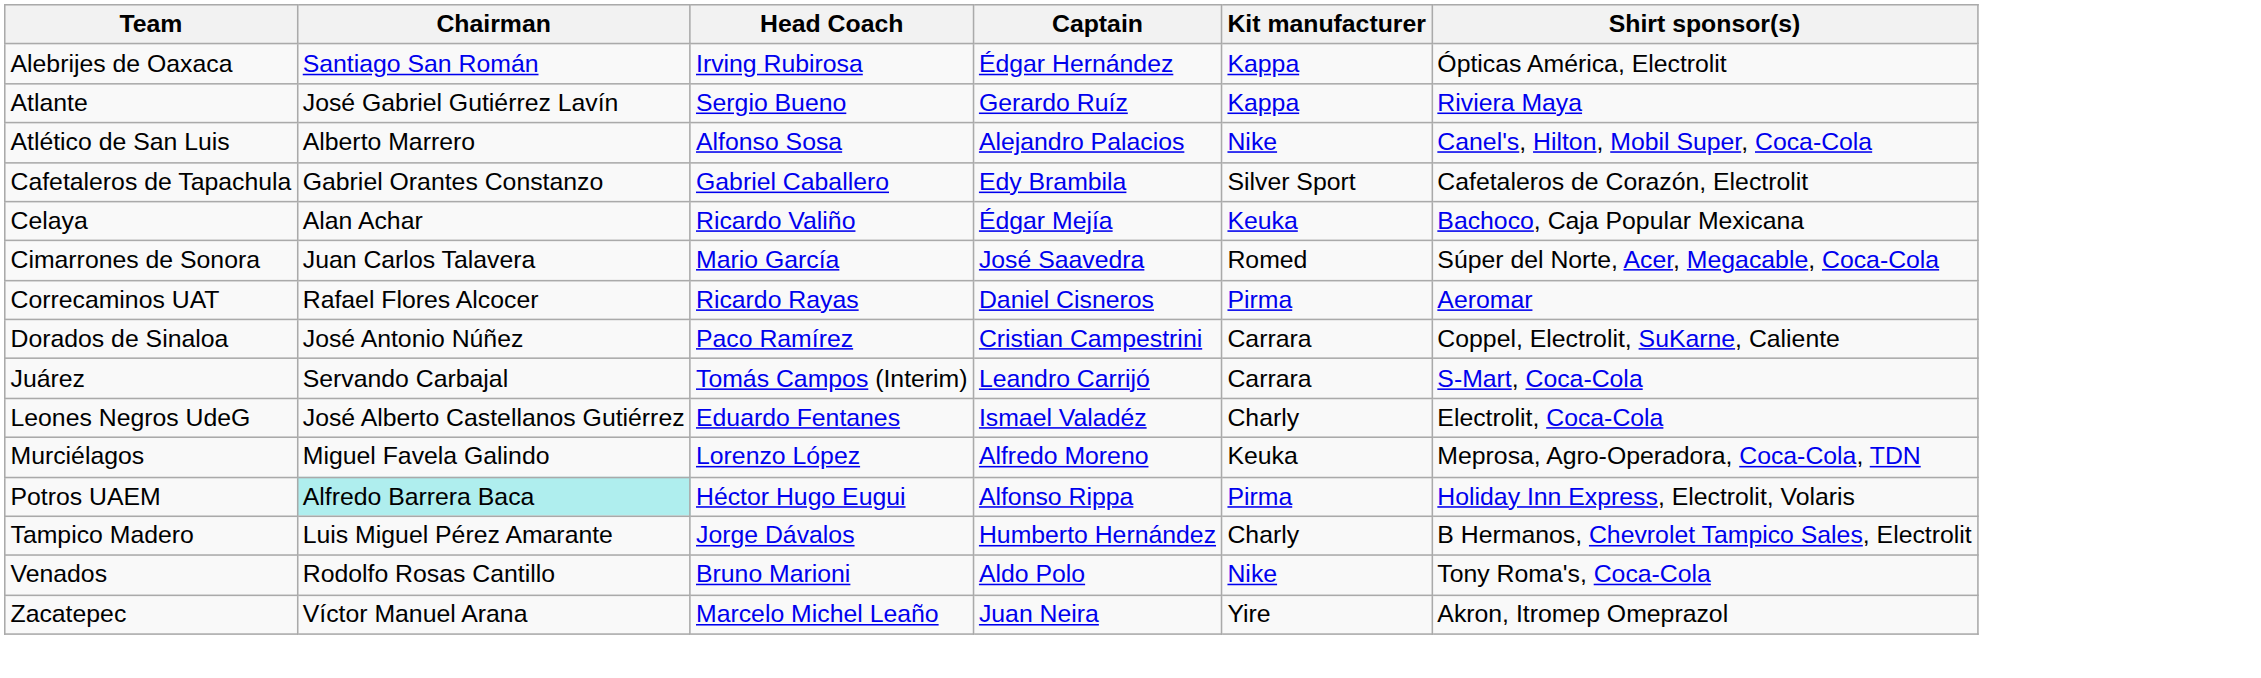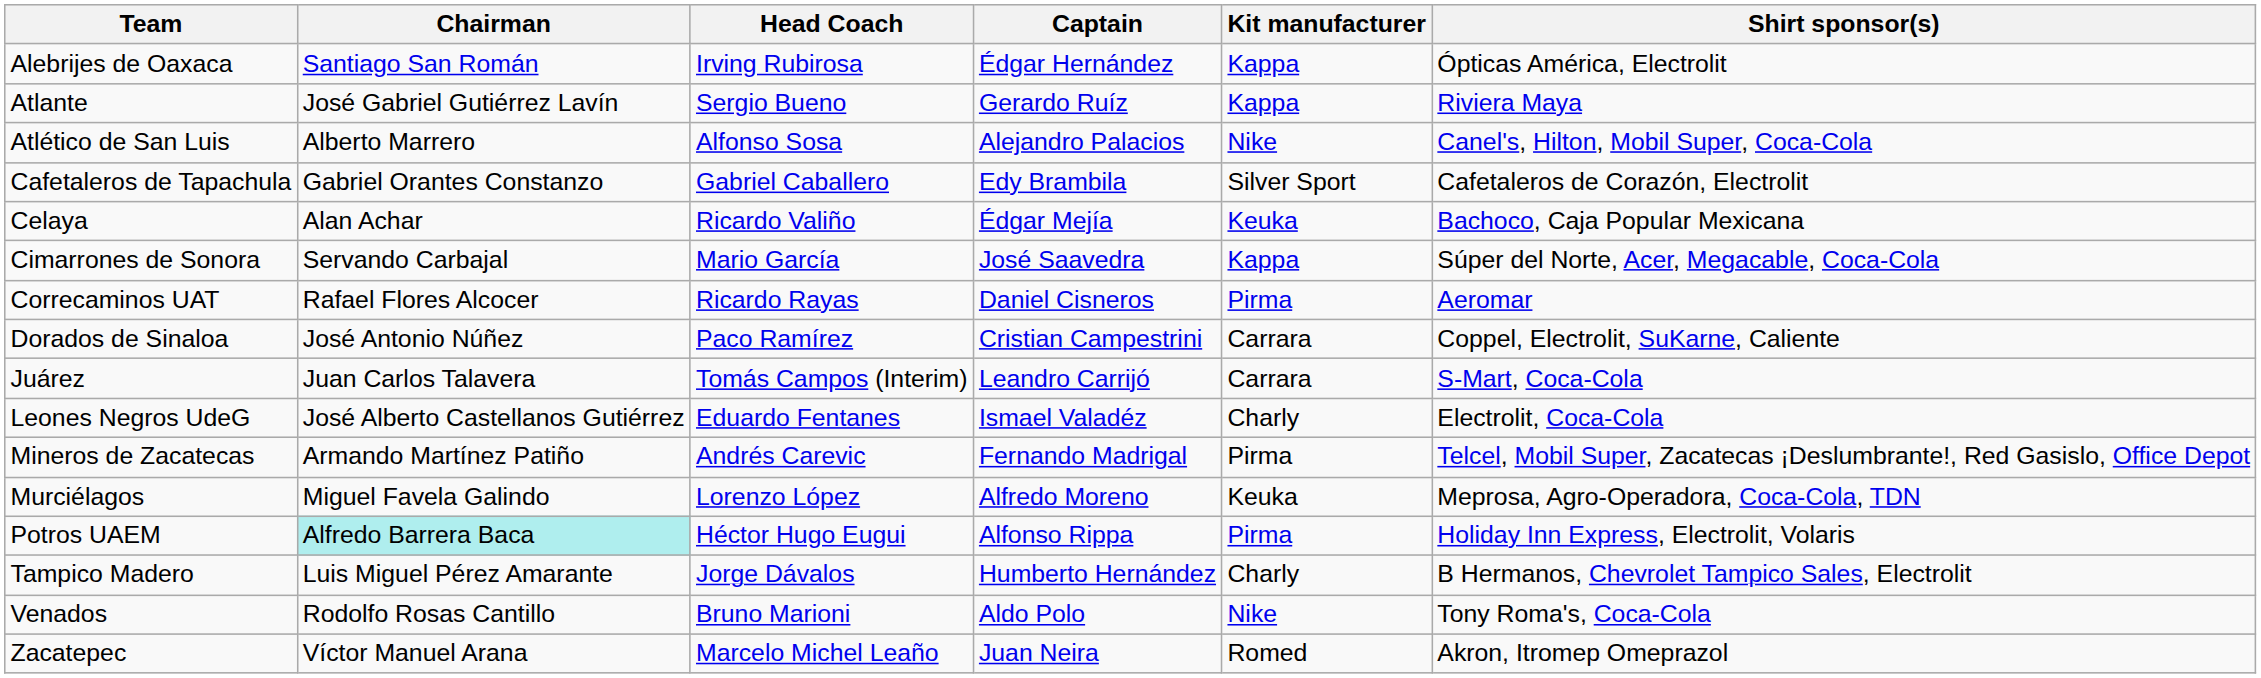 <table class="wikitable sortable" style="text-align: left;">
 <tr>
 <th>Team</th>
 <th>Chairman</th>
 <th>Head Coach</th>
 <th>Captain</th>
 <th>Kit manufacturer</th>
 <th>Shirt sponsor(s)</th>
 </tr>
 <tr>
 <td>Alebrijes de Oaxaca</td>
 <td><a href='#'>Santiago San Román</a></td>
 <td> <a href='#'>Irving Rubirosa</a></td>
 <td> <a href='#'>Édgar Hernández</a></td>
 <td><a href='#'>Kappa</a></td>
 <td>Ópticas América, Electrolit</td>
 </tr>
 <tr>
 <td>Atlante</td>
 <td>José Gabriel Gutiérrez Lavín</td>
 <td> <a href='#'>Sergio Bueno</a></td>
 <td> <a href='#'>Gerardo Ruíz</a></td>
 <td><a href='#'>Kappa</a></td>
 <td><a href='#'>Riviera Maya</a></td>
 </tr>
 <tr>
 <td>Atlético de San Luis</td>
 <td>Alberto Marrero</td>
 <td> <a href='#'>Alfonso Sosa</a></td>
 <td> <a href='#'>Alejandro Palacios</a></td>
 <td><a href='#'>Nike</a></td>
 <td><a href='#'>Canel's</a>, <a href='#'>Hilton</a>, <a href='#'>Mobil Super</a>, <a href='#'>Coca-Cola</a></td>
 </tr>
 <tr>
 <td>Cafetaleros de Tapachula</td>
 <td>Gabriel Orantes Constanzo</td>
 <td> <a href='#'>Gabriel Caballero</a></td>
 <td> <a href='#'>Edy Brambila</a></td>
 <td>Silver Sport</td>
 <td>Cafetaleros de Corazón, Electrolit</td>
 </tr>
 <tr>
 <td>Celaya</td>
 <td>Alan Achar</td>
 <td> <a href='#'>Ricardo Valiño</a></td>
 <td> <a href='#'>Édgar Mejía</a></td>
 <td><a href='#'>Keuka</a></td>
 <td><a href='#'>Bachoco</a>, Caja Popular Mexicana</td>
 </tr>
 <tr>
 <td>Cimarrones de Sonora</td>
-<td>Juan Carlos Talavera</td>
+<td>Servando Carbajal</td>
 <td> <a href='#'>Mario García</a></td>
 <td> <a href='#'>José Saavedra</a></td>
-<td>Romed</td>
+<td><a href='#'>Kappa</a></td>
 <td>Súper del Norte, <a href='#'>Acer</a>, <a href='#'>Megacable</a>, <a href='#'>Coca-Cola</a></td>
 </tr>
 <tr>
 <td>Correcaminos UAT</td>
 <td>Rafael Flores Alcocer</td>
 <td> <a href='#'>Ricardo Rayas</a></td>
 <td> <a href='#'>Daniel Cisneros</a></td>
 <td><a href='#'>Pirma</a></td>
 <td><a href='#'>Aeromar</a></td>
 </tr>
 <tr>
 <td>Dorados de Sinaloa</td>
 <td>José Antonio Núñez</td>
 <td> <a href='#'>Paco Ramírez</a></td>
 <td> <a href='#'>Cristian Campestrini</a></td>
 <td>Carrara</td>
 <td>Coppel, Electrolit, <a href='#'>SuKarne</a>, Caliente</td>
 </tr>
 <tr>
 <td>Juárez</td>
-<td>Servando Carbajal</td>
+<td>Juan Carlos Talavera</td>
 <td> <a href='#'>Tomás Campos</a> (Interim)</td>
 <td> <a href='#'>Leandro Carrijó</a></td>
 <td>Carrara</td>
 <td><a href='#'>S-Mart</a>, <a href='#'>Coca-Cola</a></td>
 </tr>
 <tr>
 <td>Leones Negros UdeG</td>
 <td>José Alberto Castellanos Gutiérrez</td>
 <td> <a href='#'>Eduardo Fentanes</a></td>
 <td> <a href='#'>Ismael Valadéz</a></td>
 <td>Charly</td>
 <td>Electrolit, <a href='#'>Coca-Cola</a></td>
+</tr>
+<tr>
+<td>Mineros de Zacatecas</td>
+<td>Armando Martínez Patiño</td>
+<td> <a href='#'>Andrés Carevic</a></td>
+<td> <a href='#'>Fernando Madrigal</a></td>
+<td>Pirma</td>
+<td><a href='#'>Telcel</a>, <a href='#'>Mobil Super</a>, Zacatecas ¡Deslumbrante!, Red Gasislo, <a href='#'>Office Depot</a></td>
 </tr>
 <tr>
 <td>Murciélagos</td>
 <td>Miguel Favela Galindo</td>
 <td> <a href='#'>Lorenzo López</a></td>
 <td> <a href='#'>Alfredo Moreno</a></td>
 <td>Keuka</td>
 <td>Meprosa, Agro-Operadora, <a href='#'>Coca-Cola</a>, <a href='#'>TDN</a></td>
 </tr>
 <tr>
 <td>Potros UAEM</td>
 <td style="background: paleturquoise;">Alfredo Barrera Baca</td>
 <td> <a href='#'>Héctor Hugo Eugui</a></td>
 <td> <a href='#'>Alfonso Rippa</a></td>
 <td><a href='#'>Pirma</a></td>
 <td><a href='#'>Holiday Inn Express</a>, Electrolit, Volaris</td>
 </tr>
 <tr>
 <td>Tampico Madero</td>
 <td>Luis Miguel Pérez Amarante</td>
 <td> <a href='#'>Jorge Dávalos</a></td>
 <td> <a href='#'>Humberto Hernández</a></td>
 <td>Charly</td>
 <td>B Hermanos, <a href='#'>Chevrolet Tampico Sales</a>, Electrolit</td>
 </tr>
 <tr>
 <td>Venados</td>
 <td>Rodolfo Rosas Cantillo</td>
 <td> <a href='#'>Bruno Marioni</a></td>
 <td> <a href='#'>Aldo Polo</a></td>
 <td><a href='#'>Nike</a></td>
 <td>Tony Roma's, <a href='#'>Coca-Cola</a></td>
 </tr>
 <tr>
 <td>Zacatepec</td>
 <td>Víctor Manuel Arana</td>
 <td> <a href='#'>Marcelo Michel Leaño</a></td>
 <td> <a href='#'>Juan Neira</a></td>
-<td>Yire</td>
+<td>Romed</td>
 <td>Akron, Itromep Omeprazol</td>
 </tr>
 </table>
